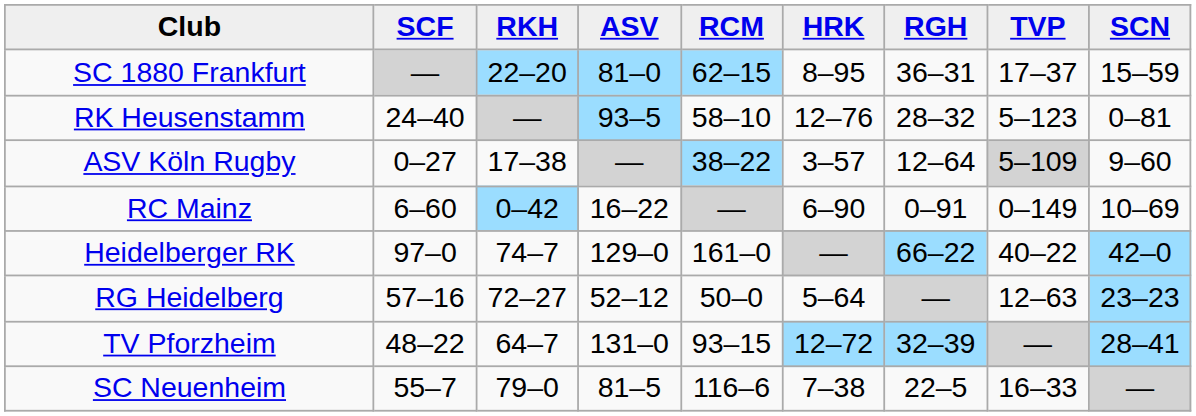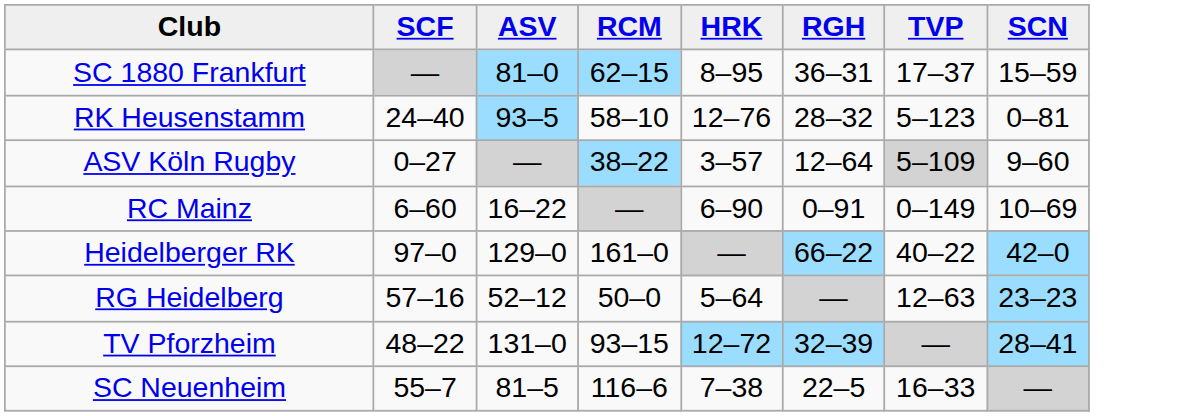 <table class="wikitable" style="text-align: center;">
 <tr>
 <th style="background:#efefef; width:200px;">Club</th>
 <th style="background:#efefef; width:50px;"><a href='#'>SCF</a></th>
-<th style="background:#efefef; width:50px;"><a href='#'>RKH</a></th>
 <th style="background:#efefef; width:50px;"><a href='#'>ASV</a></th>
 <th style="background:#efefef; width:50px;"><a href='#'>RCM</a></th>
 <th style="background:#efefef; width:50px;"><a href='#'>HRK</a></th>
 <th style="background:#efefef; width:50px;"><a href='#'>RGH</a></th>
 <th style="background:#efefef; width:50px;"><a href='#'>TVP</a></th>
 <th style="background:#efefef; width:50px;"><a href='#'>SCN</a></th>
 </tr>
 <tr align=center>
 <td><a href='#'>SC 1880 Frankfurt</a></td>
 <td bgcolor=#D3D3D3>—</td>
-<td style="background:#9bddff;">22–20</td>
 <td style="background:#9bddff;">81–0</td>
 <td style="background:#9bddff;">62–15</td>
 <td>8–95</td>
 <td>36–31</td>
 <td>17–37</td>
 <td>15–59</td>
 </tr>
 <tr align=center>
 <td><a href='#'>RK Heusenstamm</a></td>
 <td>24–40</td>
-<td bgcolor=#D3D3D3>—</td>
 <td style="background:#9bddff;">93–5</td>
 <td>58–10</td>
 <td>12–76</td>
 <td>28–32</td>
 <td>5–123</td>
 <td>0–81</td>
 </tr>
 <tr align=center>
 <td><a href='#'>ASV Köln Rugby</a></td>
 <td>0–27</td>
-<td>17–38</td>
 <td bgcolor=#D3D3D3>—</td>
 <td style="background:#9bddff;">38–22</td>
 <td>3–57</td>
 <td>12–64</td>
 <td style="background: lightgrey;">5–109</td>
 <td>9–60</td>
 </tr>
 <tr align=center>
 <td><a href='#'>RC Mainz</a></td>
 <td>6–60</td>
-<td style="background:#9bddff;">0–42</td>
 <td>16–22</td>
 <td bgcolor=#D3D3D3>—</td>
 <td>6–90</td>
 <td>0–91</td>
 <td>0–149</td>
 <td>10–69</td>
 </tr>
 <tr align=center>
 <td><a href='#'>Heidelberger RK</a></td>
 <td>97–0</td>
-<td>74–7</td>
 <td>129–0</td>
 <td>161–0</td>
 <td bgcolor=#D3D3D3>—</td>
 <td style="background:#9bddff;">66–22</td>
 <td>40–22</td>
 <td style="background:#9bddff;">42–0</td>
 </tr>
 <tr align=center>
 <td><a href='#'>RG Heidelberg</a></td>
 <td>57–16</td>
-<td>72–27</td>
 <td>52–12</td>
 <td>50–0</td>
 <td>5–64</td>
 <td bgcolor=#D3D3D3>—</td>
 <td>12–63</td>
 <td style="background:#9bddff;">23–23</td>
 </tr>
 <tr align=center>
 <td><a href='#'>TV Pforzheim</a></td>
 <td>48–22</td>
-<td>64–7</td>
 <td>131–0</td>
 <td>93–15</td>
 <td style="background:#9bddff;">12–72</td>
 <td style="background:#9bddff;">32–39</td>
 <td bgcolor=#D3D3D3>—</td>
 <td style="background:#9bddff;">28–41</td>
 </tr>
 <tr align=center>
 <td><a href='#'>SC Neuenheim</a></td>
 <td>55–7</td>
-<td>79–0</td>
 <td>81–5</td>
 <td>116–6</td>
 <td>7–38</td>
 <td>22–5</td>
 <td>16–33</td>
 <td bgcolor=#D3D3D3>—</td>
 </tr>
 </table>
